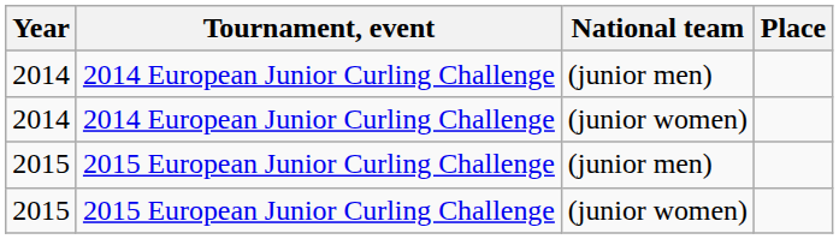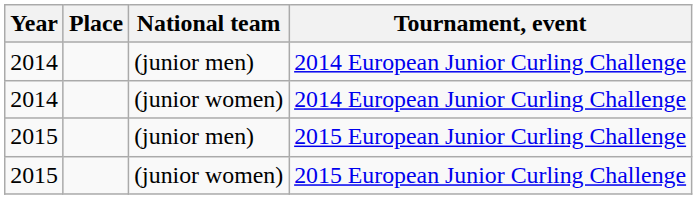 <table class="wikitable">
 <tr>
 <th scope="col">Year</th>
+<th scope="col">Place</th>
+<th scope="col">National team</th>
 <th scope="col">Tournament, event</th>
-<th scope="col">National team</th>
-<th scope="col">Place</th>
 </tr>
 <tr>
 <td>2014</td>
+<td></td>
+<td> (junior men)</td>
 <td><a href='#'>2014 European Junior Curling Challenge</a></td>
-<td> (junior men)</td>
-<td></td>
 </tr>
 <tr>
 <td>2014</td>
+<td></td>
+<td> (junior women)</td>
 <td><a href='#'>2014 European Junior Curling Challenge</a></td>
-<td> (junior women)</td>
-<td></td>
 </tr>
 <tr>
 <td>2015</td>
+<td></td>
+<td> (junior men)</td>
 <td><a href='#'>2015 European Junior Curling Challenge</a></td>
-<td> (junior men)</td>
-<td></td>
 </tr>
 <tr>
 <td>2015</td>
+<td></td>
+<td> (junior women)</td>
 <td><a href='#'>2015 European Junior Curling Challenge</a></td>
-<td> (junior women)</td>
-<td></td>
 </tr>
 </table>
